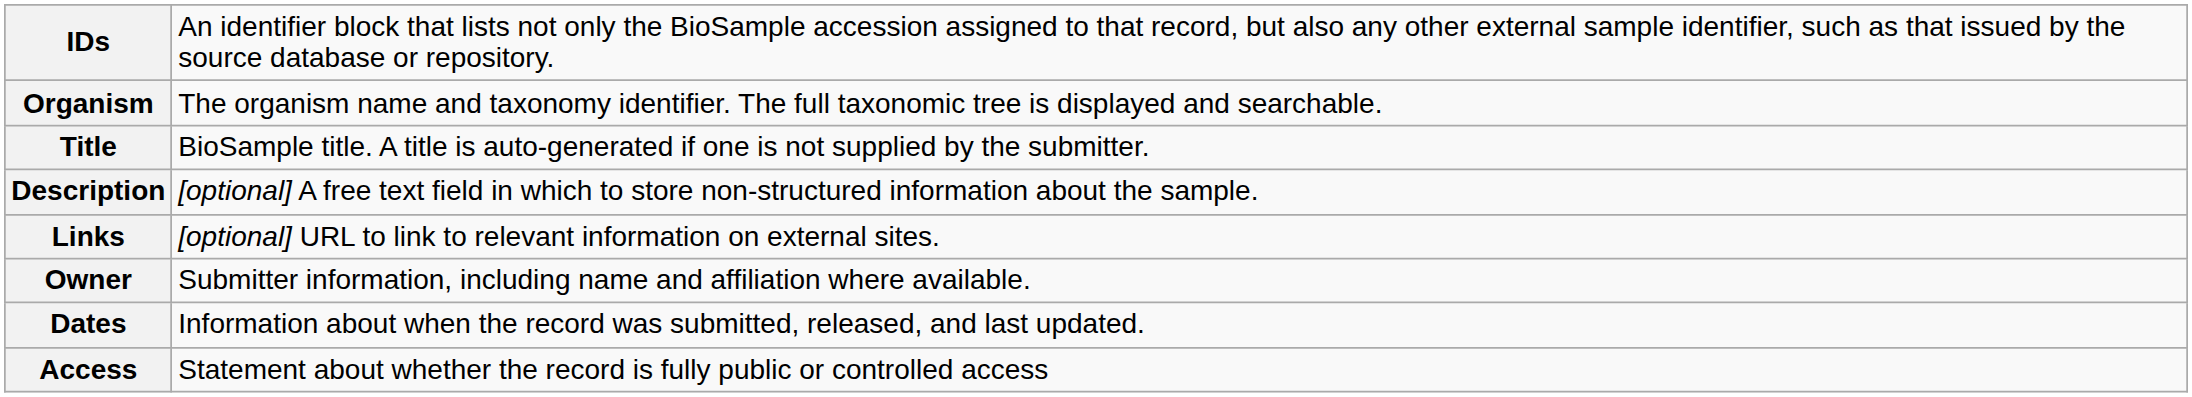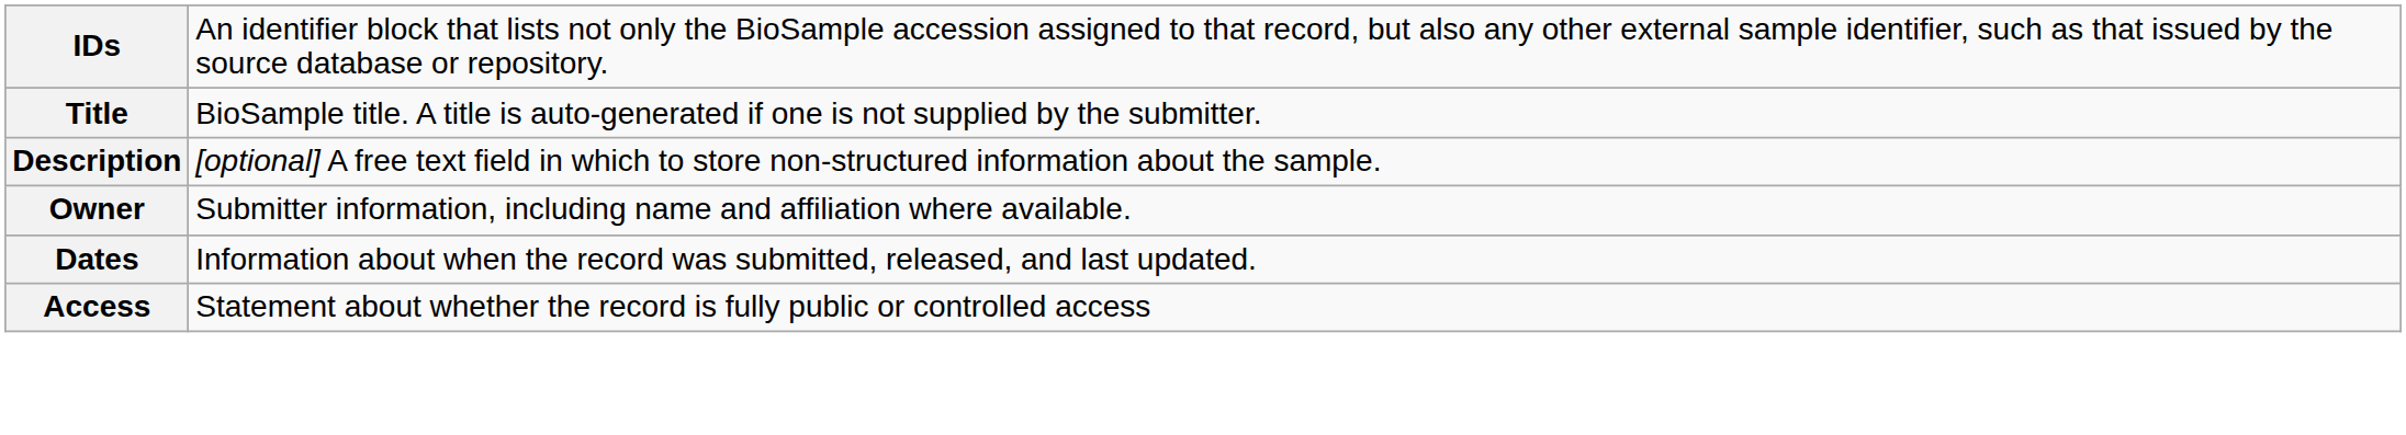 <table class="wikitable">
 <tr>
 <th>IDs</th>
 <td>An identifier block that lists not only the BioSample accession assigned to that record, but also any other external sample identifier, such as that issued by the source database or repository.</td>
-</tr>
-<tr>
-<th>Organism</th>
-<td>The organism name and taxonomy identifier. The full taxonomic tree is displayed and searchable.</td>
 </tr>
 <tr>
 <th>Title</th>
 <td>BioSample title. A title is auto-generated if one is not supplied by the submitter.</td>
 </tr>
 <tr>
 <th>Description</th>
 <td><em>[optional]</em> A free text field in which to store non-structured information about the sample.</td>
-</tr>
-<tr>
-<th>Links</th>
-<td><em>[optional]</em> URL to link to relevant information on external sites.</td>
 </tr>
 <tr>
 <th>Owner</th>
 <td>Submitter information, including name and affiliation where available.</td>
 </tr>
 <tr>
 <th>Dates</th>
 <td>Information about when the record was submitted, released, and last updated.</td>
 </tr>
 <tr>
 <th>Access</th>
 <td>Statement about whether the record is fully public or controlled access</td>
 </tr>
 </table>
